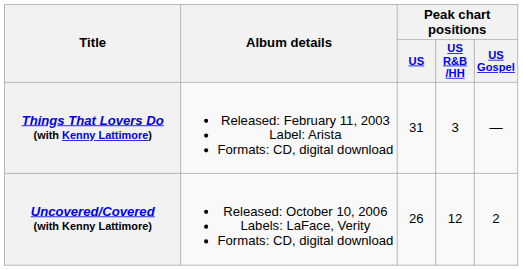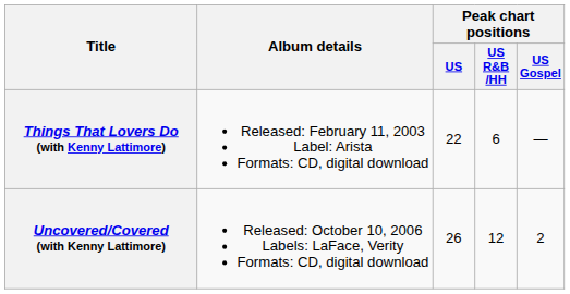 <table class="wikitable plainrowheaders" style="text-align:center;" border="1">
 <tr>
 <th scope="col" rowspan="2" style="width:13em;">Title</th>
 <th scope="col" rowspan="2" style="width:16em;">Album details</th>
 <th scope="col" colspan="3">Peak chart positions</th>
 </tr>
 <tr>
 <th scope="col" style="width:3em;font-size:85%;"><a href='#'>US</a><br></th>
 <th scope="col" style="width:3em;font-size:85%;"><a href='#'>US<br>R&B<br>/HH</a><br></th>
 <th scope="col" style="width:3em;font-size:85%;"><a href='#'>US<br>Gospel</a><br></th>
 </tr>
 <tr>
 <th scope="row"><em><a href='#'>Things That Lovers Do</a></em><br><small>(with <a href='#'>Kenny Lattimore</a>)</small></th>
 <td><br><ul><li>Released: February 11, 2003</li><li>Label: Arista</li><li>Formats: CD, digital download</li></ul></td>
-<td>31</td>
-<td>3</td>
+<td>22</td>
+<td>6</td>
 <td>—</td>
 </tr>
 <tr>
 <th scope="row"><em><a href='#'>Uncovered/Covered</a></em><br><small>(with Kenny Lattimore)</small></th>
 <td><br><ul><li>Released: October 10, 2006</li><li>Labels: LaFace, Verity</li><li>Formats: CD, digital download</li></ul></td>
 <td>26</td>
 <td>12</td>
 <td>2</td>
 </tr>
 </table>
